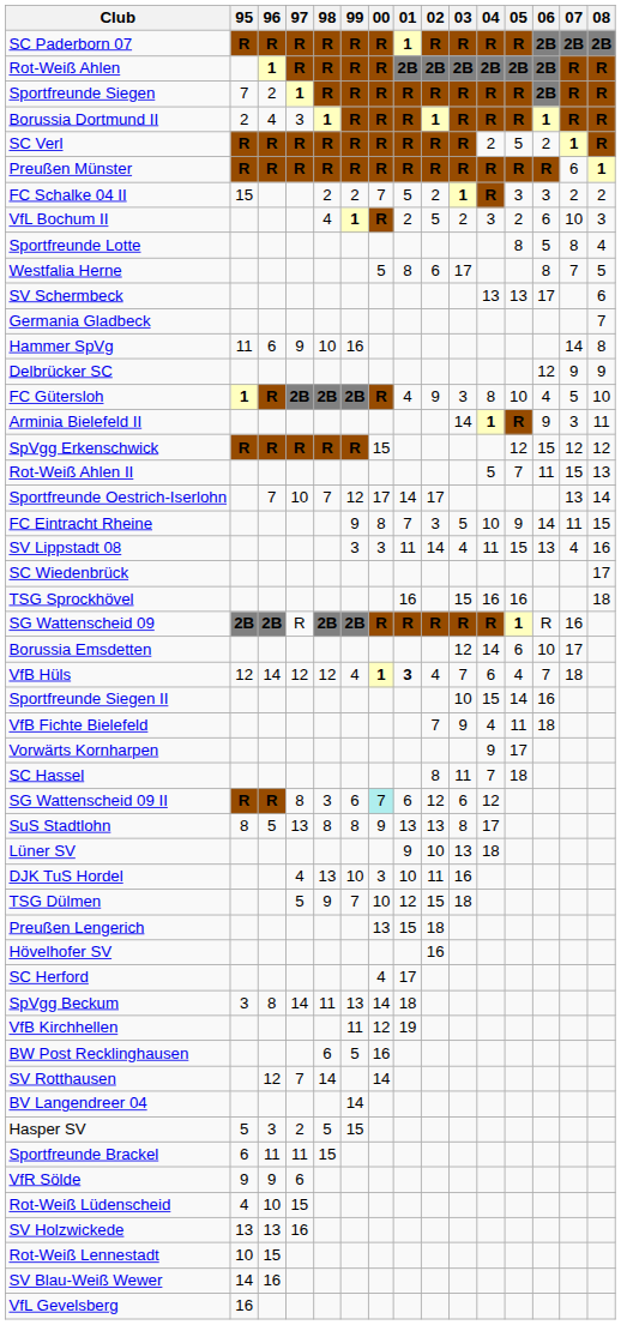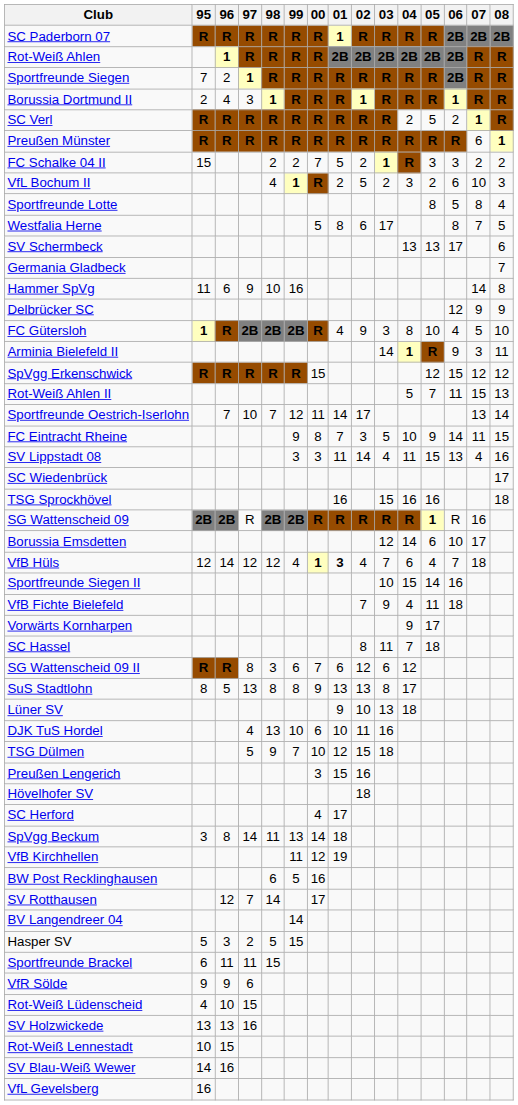 <table class="wikitable">
 <tr>
 <th>Club</th>
 <th>95</th>
 <th>96</th>
 <th>97</th>
 <th>98</th>
 <th>99</th>
 <th>00</th>
 <th>01</th>
 <th>02</th>
 <th>03</th>
 <th>04</th>
 <th>05</th>
 <th>06</th>
 <th>07</th>
 <th>08</th>
 </tr>
 <tr style="text-align:center;">
 <td align="left"><a href='#'>SC Paderborn 07</a></td>
 <td style="background:#964B00"><strong>R</strong></td>
 <td style="background:#964B00"><strong>R</strong></td>
 <td style="background:#964B00"><strong>R</strong></td>
 <td style="background:#964B00"><strong>R</strong></td>
 <td style="background:#964B00"><strong>R</strong></td>
 <td style="background:#964B00"><strong>R</strong></td>
 <td style="background:#ffffbf"><strong>1</strong></td>
 <td style="background:#964B00"><strong>R</strong></td>
 <td style="background:#964B00"><strong>R</strong></td>
 <td style="background:#964B00"><strong>R</strong></td>
 <td style="background:#964B00"><strong>R</strong></td>
 <td style="background:#808080"><strong>2B</strong></td>
 <td style="background:#808080"><strong>2B</strong></td>
 <td style="background:#808080"><strong>2B</strong></td>
 </tr>
 <tr style="text-align:center;">
 <td align="left"><a href='#'>Rot-Weiß Ahlen</a></td>
 <td></td>
 <td style="background:#ffffbf"><strong>1</strong></td>
 <td style="background:#964B00"><strong>R</strong></td>
 <td style="background:#964B00"><strong>R</strong></td>
 <td style="background:#964B00"><strong>R</strong></td>
 <td style="background:#964B00"><strong>R</strong></td>
 <td style="background:#808080"><strong>2B</strong></td>
 <td style="background:#808080"><strong>2B</strong></td>
 <td style="background:#808080"><strong>2B</strong></td>
 <td style="background:#808080"><strong>2B</strong></td>
 <td style="background:#808080"><strong>2B</strong></td>
 <td style="background:#808080"><strong>2B</strong></td>
 <td style="background:#964B00"><strong>R</strong></td>
 <td style="background:#964B00"><strong>R</strong></td>
 </tr>
 <tr style="text-align:center;">
 <td align="left"><a href='#'>Sportfreunde Siegen</a></td>
 <td>7</td>
 <td>2</td>
 <td style="background:#ffffbf"><strong>1</strong></td>
 <td style="background:#964B00"><strong>R</strong></td>
 <td style="background:#964B00"><strong>R</strong></td>
 <td style="background:#964B00"><strong>R</strong></td>
 <td style="background:#964B00"><strong>R</strong></td>
 <td style="background:#964B00"><strong>R</strong></td>
 <td style="background:#964B00"><strong>R</strong></td>
 <td style="background:#964B00"><strong>R</strong></td>
 <td style="background:#964B00"><strong>R</strong></td>
 <td style="background:#808080"><strong>2B</strong></td>
 <td style="background:#964B00"><strong>R</strong></td>
 <td style="background:#964B00"><strong>R</strong></td>
 </tr>
 <tr style="text-align:center;">
 <td align="left"><a href='#'>Borussia Dortmund II</a></td>
 <td>2</td>
 <td>4</td>
 <td>3</td>
 <td style="background:#ffffbf"><strong>1</strong></td>
 <td style="background:#964B00"><strong>R</strong></td>
 <td style="background:#964B00"><strong>R</strong></td>
 <td style="background:#964B00"><strong>R</strong></td>
 <td style="background:#ffffbf"><strong>1</strong></td>
 <td style="background:#964B00"><strong>R</strong></td>
 <td style="background:#964B00"><strong>R</strong></td>
 <td style="background:#964B00"><strong>R</strong></td>
 <td style="background:#ffffbf"><strong>1</strong></td>
 <td style="background:#964B00"><strong>R</strong></td>
 <td style="background:#964B00"><strong>R</strong></td>
 </tr>
 <tr style="text-align:center;">
 <td align="left"><a href='#'>SC Verl</a></td>
 <td style="background:#964B00"><strong>R</strong></td>
 <td style="background:#964B00"><strong>R</strong></td>
 <td style="background:#964B00"><strong>R</strong></td>
 <td style="background:#964B00"><strong>R</strong></td>
 <td style="background:#964B00"><strong>R</strong></td>
 <td style="background:#964B00"><strong>R</strong></td>
 <td style="background:#964B00"><strong>R</strong></td>
 <td style="background:#964B00"><strong>R</strong></td>
 <td style="background:#964B00"><strong>R</strong></td>
 <td>2</td>
 <td>5</td>
 <td>2</td>
 <td style="background:#ffffbf"><strong>1</strong></td>
 <td style="background:#964B00"><strong>R</strong></td>
 </tr>
 <tr style="text-align:center;">
 <td align="left"><a href='#'>Preußen Münster</a></td>
 <td style="background:#964B00"><strong>R</strong></td>
 <td style="background:#964B00"><strong>R</strong></td>
 <td style="background:#964B00"><strong>R</strong></td>
 <td style="background:#964B00"><strong>R</strong></td>
 <td style="background:#964B00"><strong>R</strong></td>
 <td style="background:#964B00"><strong>R</strong></td>
 <td style="background:#964B00"><strong>R</strong></td>
 <td style="background:#964B00"><strong>R</strong></td>
 <td style="background:#964B00"><strong>R</strong></td>
 <td style="background:#964B00"><strong>R</strong></td>
 <td style="background:#964B00"><strong>R</strong></td>
 <td style="background:#964B00"><strong>R</strong></td>
 <td>6</td>
 <td style="background:#ffffbf"><strong>1</strong></td>
 </tr>
 <tr style="text-align:center;">
 <td align="left"><a href='#'>FC Schalke 04 II</a></td>
 <td>15</td>
 <td></td>
 <td></td>
 <td>2</td>
 <td>2</td>
 <td>7</td>
 <td>5</td>
 <td>2</td>
 <td style="background:#ffffbf"><strong>1</strong></td>
 <td style="background:#964B00"><strong>R</strong></td>
 <td>3</td>
 <td>3</td>
 <td>2</td>
 <td>2</td>
 </tr>
 <tr style="text-align:center;">
 <td align="left"><a href='#'>VfL Bochum II</a></td>
 <td></td>
 <td></td>
 <td></td>
 <td>4</td>
 <td style="background:#ffffbf"><strong>1</strong></td>
 <td style="background:#964B00"><strong>R</strong></td>
 <td>2</td>
 <td>5</td>
 <td>2</td>
 <td>3</td>
 <td>2</td>
 <td>6</td>
 <td>10</td>
 <td>3</td>
 </tr>
 <tr style="text-align:center;">
 <td align="left"><a href='#'>Sportfreunde Lotte</a></td>
 <td></td>
 <td></td>
 <td></td>
 <td></td>
 <td></td>
 <td></td>
 <td></td>
 <td></td>
 <td></td>
 <td></td>
 <td>8</td>
 <td>5</td>
 <td>8</td>
 <td>4</td>
 </tr>
 <tr style="text-align:center;">
 <td align="left"><a href='#'>Westfalia Herne</a></td>
 <td></td>
 <td></td>
 <td></td>
 <td></td>
 <td></td>
 <td>5</td>
 <td>8</td>
 <td>6</td>
 <td>17</td>
 <td></td>
 <td></td>
 <td>8</td>
 <td>7</td>
 <td>5</td>
 </tr>
 <tr style="text-align:center;">
 <td align="left"><a href='#'>SV Schermbeck</a></td>
 <td></td>
 <td></td>
 <td></td>
 <td></td>
 <td></td>
 <td></td>
 <td></td>
 <td></td>
 <td></td>
 <td>13</td>
 <td>13</td>
 <td>17</td>
 <td></td>
 <td>6</td>
 </tr>
 <tr style="text-align:center;">
 <td align="left"><a href='#'>Germania Gladbeck</a></td>
 <td></td>
 <td></td>
 <td></td>
 <td></td>
 <td></td>
 <td></td>
 <td></td>
 <td></td>
 <td></td>
 <td></td>
 <td></td>
 <td></td>
 <td></td>
 <td>7</td>
 </tr>
 <tr style="text-align:center;">
 <td align="left"><a href='#'>Hammer SpVg</a></td>
 <td>11</td>
 <td>6</td>
 <td>9</td>
 <td>10</td>
 <td>16</td>
 <td></td>
 <td></td>
 <td></td>
 <td></td>
 <td></td>
 <td></td>
 <td></td>
 <td>14</td>
 <td>8</td>
 </tr>
 <tr style="text-align:center;">
 <td align="left"><a href='#'>Delbrücker SC</a></td>
 <td></td>
 <td></td>
 <td></td>
 <td></td>
 <td></td>
 <td></td>
 <td></td>
 <td></td>
 <td></td>
 <td></td>
 <td></td>
 <td>12</td>
 <td>9</td>
 <td>9</td>
 </tr>
 <tr style="text-align:center;">
 <td align="left"><a href='#'>FC Gütersloh</a></td>
 <td style="background:#ffffbf"><strong>1</strong></td>
 <td style="background:#964B00"><strong>R</strong></td>
 <td style="background:#808080"><strong>2B</strong></td>
 <td style="background:#808080"><strong>2B</strong></td>
 <td style="background:#808080"><strong>2B</strong></td>
 <td style="background:#964B00"><strong>R</strong></td>
 <td>4</td>
 <td>9</td>
 <td>3</td>
 <td>8</td>
 <td>10</td>
 <td>4</td>
 <td>5</td>
 <td>10</td>
 </tr>
 <tr style="text-align:center;">
 <td align="left"><a href='#'>Arminia Bielefeld II</a></td>
 <td></td>
 <td></td>
 <td></td>
 <td></td>
 <td></td>
 <td></td>
 <td></td>
 <td></td>
 <td>14</td>
 <td style="background:#ffffbf"><strong>1</strong></td>
 <td style="background:#964B00"><strong>R</strong></td>
 <td>9</td>
 <td>3</td>
 <td>11</td>
 </tr>
 <tr style="text-align:center;">
 <td align="left"><a href='#'>SpVgg Erkenschwick</a></td>
 <td style="background:#964B00"><strong>R</strong></td>
 <td style="background:#964B00"><strong>R</strong></td>
 <td style="background:#964B00"><strong>R</strong></td>
 <td style="background:#964B00"><strong>R</strong></td>
 <td style="background:#964B00"><strong>R</strong></td>
 <td>15</td>
 <td></td>
 <td></td>
 <td></td>
 <td></td>
 <td>12</td>
 <td>15</td>
 <td>12</td>
 <td>12</td>
 </tr>
 <tr style="text-align:center;">
 <td align="left"><a href='#'>Rot-Weiß Ahlen II</a></td>
 <td></td>
 <td></td>
 <td></td>
 <td></td>
 <td></td>
 <td></td>
 <td></td>
 <td></td>
 <td></td>
 <td>5</td>
 <td>7</td>
 <td>11</td>
 <td>15</td>
 <td>13</td>
 </tr>
 <tr style="text-align:center;">
 <td align="left"><a href='#'>Sportfreunde Oestrich-Iserlohn</a></td>
 <td></td>
 <td>7</td>
 <td>10</td>
 <td>7</td>
 <td>12</td>
-<td>17</td>
+<td>11</td>
 <td>14</td>
 <td>17</td>
 <td></td>
 <td></td>
 <td></td>
 <td></td>
 <td>13</td>
 <td>14</td>
 </tr>
 <tr style="text-align:center;">
 <td align="left"><a href='#'>FC Eintracht Rheine</a></td>
 <td></td>
 <td></td>
 <td></td>
 <td></td>
 <td>9</td>
 <td>8</td>
 <td>7</td>
 <td>3</td>
 <td>5</td>
 <td>10</td>
 <td>9</td>
 <td>14</td>
 <td>11</td>
 <td>15</td>
 </tr>
 <tr style="text-align:center;">
 <td align="left"><a href='#'>SV Lippstadt 08</a></td>
 <td></td>
 <td></td>
 <td></td>
 <td></td>
 <td>3</td>
 <td>3</td>
 <td>11</td>
 <td>14</td>
 <td>4</td>
 <td>11</td>
 <td>15</td>
 <td>13</td>
 <td>4</td>
 <td>16</td>
 </tr>
 <tr style="text-align:center;">
 <td align="left"><a href='#'>SC Wiedenbrück</a></td>
 <td></td>
 <td></td>
 <td></td>
 <td></td>
 <td></td>
 <td></td>
 <td></td>
 <td></td>
 <td></td>
 <td></td>
 <td></td>
 <td></td>
 <td></td>
 <td>17</td>
 </tr>
 <tr style="text-align:center;">
 <td align="left"><a href='#'>TSG Sprockhövel</a></td>
 <td></td>
 <td></td>
 <td></td>
 <td></td>
 <td></td>
 <td></td>
 <td>16</td>
 <td></td>
 <td>15</td>
 <td>16</td>
 <td>16</td>
 <td></td>
 <td></td>
 <td>18</td>
 </tr>
 <tr style="text-align:center;">
 <td align="left"><a href='#'>SG Wattenscheid 09</a></td>
 <td style="background:#808080"><strong>2B</strong></td>
 <td style="background:#808080"><strong>2B</strong></td>
 <td>R</td>
 <td style="background:#808080"><strong>2B</strong></td>
 <td style="background:#808080"><strong>2B</strong></td>
 <td style="background:#964B00"><strong>R</strong></td>
 <td style="background:#964B00"><strong>R</strong></td>
 <td style="background:#964B00"><strong>R</strong></td>
 <td style="background:#964B00"><strong>R</strong></td>
 <td style="background:#964B00"><strong>R</strong></td>
 <td style="background:#ffffbf"><strong>1</strong></td>
 <td>R</td>
 <td>16</td>
 <td></td>
 </tr>
 <tr style="text-align:center;">
 <td align="left"><a href='#'>Borussia Emsdetten</a></td>
 <td></td>
 <td></td>
 <td></td>
 <td></td>
 <td></td>
 <td></td>
 <td></td>
 <td></td>
 <td>12</td>
 <td>14</td>
 <td>6</td>
 <td>10</td>
 <td>17</td>
 <td></td>
 </tr>
 <tr style="text-align:center;">
 <td align="left"><a href='#'>VfB Hüls</a></td>
 <td>12</td>
 <td>14</td>
 <td>12</td>
 <td>12</td>
 <td>4</td>
 <td style="background:#ffffbf"><strong>1</strong></td>
 <td><strong>3</strong></td>
 <td>4</td>
 <td>7</td>
 <td>6</td>
 <td>4</td>
 <td>7</td>
 <td>18</td>
 <td></td>
 </tr>
 <tr style="text-align:center;">
 <td align="left"><a href='#'>Sportfreunde Siegen II</a></td>
 <td></td>
 <td></td>
 <td></td>
 <td></td>
 <td></td>
 <td></td>
 <td></td>
 <td></td>
 <td>10</td>
 <td>15</td>
 <td>14</td>
 <td>16</td>
 <td></td>
 <td></td>
 </tr>
 <tr style="text-align:center;">
 <td align="left"><a href='#'>VfB Fichte Bielefeld</a></td>
 <td></td>
 <td></td>
 <td></td>
 <td></td>
 <td></td>
 <td></td>
 <td></td>
 <td>7</td>
 <td>9</td>
 <td>4</td>
 <td>11</td>
 <td>18</td>
 <td></td>
 <td></td>
 </tr>
 <tr style="text-align:center;">
 <td align="left"><a href='#'>Vorwärts Kornharpen</a></td>
 <td></td>
 <td></td>
 <td></td>
 <td></td>
 <td></td>
 <td></td>
 <td></td>
 <td></td>
 <td></td>
 <td>9</td>
 <td>17</td>
 <td></td>
 <td></td>
 <td></td>
 </tr>
 <tr style="text-align:center;">
 <td align="left"><a href='#'>SC Hassel</a></td>
 <td></td>
 <td></td>
 <td></td>
 <td></td>
 <td></td>
 <td></td>
 <td></td>
 <td>8</td>
 <td>11</td>
 <td>7</td>
 <td>18</td>
 <td></td>
 <td></td>
 <td></td>
 </tr>
 <tr style="text-align:center;">
 <td align="left"><a href='#'>SG Wattenscheid 09 II</a></td>
 <td style="background:#964B00"><strong>R</strong></td>
 <td style="background:#964B00"><strong>R</strong></td>
 <td>8</td>
 <td>3</td>
 <td>6</td>
-<td style="background: paleturquoise;">7</td>
+<td>7</td>
 <td>6</td>
 <td>12</td>
 <td>6</td>
 <td>12</td>
 <td></td>
 <td></td>
 <td></td>
 <td></td>
 </tr>
 <tr style="text-align:center;">
 <td align="left"><a href='#'>SuS Stadtlohn</a></td>
 <td>8</td>
 <td>5</td>
 <td>13</td>
 <td>8</td>
 <td>8</td>
 <td>9</td>
 <td>13</td>
 <td>13</td>
 <td>8</td>
 <td>17</td>
 <td></td>
 <td></td>
 <td></td>
 <td></td>
 </tr>
 <tr style="text-align:center;">
 <td align="left"><a href='#'>Lüner SV</a></td>
 <td></td>
 <td></td>
 <td></td>
 <td></td>
 <td></td>
 <td></td>
 <td>9</td>
 <td>10</td>
 <td>13</td>
 <td>18</td>
 <td></td>
 <td></td>
 <td></td>
 <td></td>
 </tr>
 <tr style="text-align:center;">
 <td align="left"><a href='#'>DJK TuS Hordel</a></td>
 <td></td>
 <td></td>
 <td>4</td>
 <td>13</td>
 <td>10</td>
-<td>3</td>
+<td>6</td>
 <td>10</td>
 <td>11</td>
 <td>16</td>
 <td></td>
 <td></td>
 <td></td>
 <td></td>
 <td></td>
 </tr>
 <tr style="text-align:center;">
 <td align="left"><a href='#'>TSG Dülmen</a></td>
 <td></td>
 <td></td>
 <td>5</td>
 <td>9</td>
 <td>7</td>
 <td>10</td>
 <td>12</td>
 <td>15</td>
 <td>18</td>
 <td></td>
 <td></td>
 <td></td>
 <td></td>
 <td></td>
 </tr>
 <tr style="text-align:center;">
 <td align="left"><a href='#'>Preußen Lengerich</a></td>
 <td></td>
 <td></td>
 <td></td>
 <td></td>
 <td></td>
-<td>13</td>
+<td>3</td>
 <td>15</td>
-<td>18</td>
+<td>16</td>
 <td></td>
 <td></td>
 <td></td>
 <td></td>
 <td></td>
 <td></td>
 </tr>
 <tr style="text-align:center;">
 <td align="left"><a href='#'>Hövelhofer SV</a></td>
 <td></td>
 <td></td>
 <td></td>
 <td></td>
 <td></td>
 <td></td>
 <td></td>
-<td>16</td>
+<td>18</td>
 <td></td>
 <td></td>
 <td></td>
 <td></td>
 <td></td>
 <td></td>
 </tr>
 <tr style="text-align:center;">
 <td align="left"><a href='#'>SC Herford</a></td>
 <td></td>
 <td></td>
 <td></td>
 <td></td>
 <td></td>
 <td>4</td>
 <td>17</td>
 <td></td>
 <td></td>
 <td></td>
 <td></td>
 <td></td>
 <td></td>
 <td></td>
 </tr>
 <tr style="text-align:center;">
 <td align="left"><a href='#'>SpVgg Beckum</a></td>
 <td>3</td>
 <td>8</td>
 <td>14</td>
 <td>11</td>
 <td>13</td>
 <td>14</td>
 <td>18</td>
 <td></td>
 <td></td>
 <td></td>
 <td></td>
 <td></td>
 <td></td>
 <td></td>
 </tr>
 <tr style="text-align:center;">
 <td align="left"><a href='#'>VfB Kirchhellen</a></td>
 <td></td>
 <td></td>
 <td></td>
 <td></td>
 <td>11</td>
 <td>12</td>
 <td>19</td>
 <td></td>
 <td></td>
 <td></td>
 <td></td>
 <td></td>
 <td></td>
 <td></td>
 </tr>
 <tr style="text-align:center;">
 <td align="left"><a href='#'>BW Post Recklinghausen</a></td>
 <td></td>
 <td></td>
 <td></td>
 <td>6</td>
 <td>5</td>
 <td>16</td>
 <td></td>
 <td></td>
 <td></td>
 <td></td>
 <td></td>
 <td></td>
 <td></td>
 <td></td>
 </tr>
 <tr style="text-align:center;">
 <td align="left"><a href='#'>SV Rotthausen</a></td>
 <td></td>
 <td>12</td>
 <td>7</td>
 <td>14</td>
 <td></td>
-<td>14</td>
+<td>17</td>
 <td></td>
 <td></td>
 <td></td>
 <td></td>
 <td></td>
 <td></td>
 <td></td>
 <td></td>
 </tr>
 <tr style="text-align:center;">
 <td align="left"><a href='#'>BV Langendreer 04</a></td>
 <td></td>
 <td></td>
 <td></td>
 <td></td>
 <td>14</td>
 <td></td>
 <td></td>
 <td></td>
 <td></td>
 <td></td>
 <td></td>
 <td></td>
 <td></td>
 <td></td>
 </tr>
 <tr style="text-align:center;">
 <td align="left">Hasper SV</td>
 <td>5</td>
 <td>3</td>
 <td>2</td>
 <td>5</td>
 <td>15</td>
 <td></td>
 <td></td>
 <td></td>
 <td></td>
 <td></td>
 <td></td>
 <td></td>
 <td></td>
 <td></td>
 </tr>
 <tr style="text-align:center;">
 <td align="left"><a href='#'>Sportfreunde Brackel</a></td>
 <td>6</td>
 <td>11</td>
 <td>11</td>
 <td>15</td>
 <td></td>
 <td></td>
 <td></td>
 <td></td>
 <td></td>
 <td></td>
 <td></td>
 <td></td>
 <td></td>
 <td></td>
 </tr>
 <tr style="text-align:center;">
 <td align="left"><a href='#'>VfR Sölde</a></td>
 <td>9</td>
 <td>9</td>
 <td>6</td>
 <td></td>
 <td></td>
 <td></td>
 <td></td>
 <td></td>
 <td></td>
 <td></td>
 <td></td>
 <td></td>
 <td></td>
 <td></td>
 </tr>
 <tr style="text-align:center;">
 <td align="left"><a href='#'>Rot-Weiß Lüdenscheid</a></td>
 <td>4</td>
 <td>10</td>
 <td>15</td>
 <td></td>
 <td></td>
 <td></td>
 <td></td>
 <td></td>
 <td></td>
 <td></td>
 <td></td>
 <td></td>
 <td></td>
 <td></td>
 </tr>
 <tr style="text-align:center;">
 <td align="left"><a href='#'>SV Holzwickede</a></td>
 <td>13</td>
 <td>13</td>
 <td>16</td>
 <td></td>
 <td></td>
 <td></td>
 <td></td>
 <td></td>
 <td></td>
 <td></td>
 <td></td>
 <td></td>
 <td></td>
 <td></td>
 </tr>
 <tr style="text-align:center;">
 <td align="left"><a href='#'>Rot-Weiß Lennestadt</a></td>
 <td>10</td>
 <td>15</td>
 <td></td>
 <td></td>
 <td></td>
 <td></td>
 <td></td>
 <td></td>
 <td></td>
 <td></td>
 <td></td>
 <td></td>
 <td></td>
 <td></td>
 </tr>
 <tr style="text-align:center;">
 <td align="left"><a href='#'>SV Blau-Weiß Wewer</a></td>
 <td>14</td>
 <td>16</td>
 <td></td>
 <td></td>
 <td></td>
 <td></td>
 <td></td>
 <td></td>
 <td></td>
 <td></td>
 <td></td>
 <td></td>
 <td></td>
 <td></td>
 </tr>
 <tr style="text-align:center;">
 <td align="left"><a href='#'>VfL Gevelsberg</a></td>
 <td>16</td>
 <td></td>
 <td></td>
 <td></td>
 <td></td>
 <td></td>
 <td></td>
 <td></td>
 <td></td>
 <td></td>
 <td></td>
 <td></td>
 <td></td>
 <td></td>
 </tr>
 </table>
